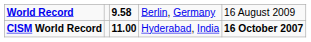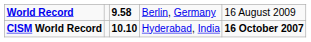 <table class="wikitable">
 <tr>
 <td><strong><a href='#'>World Record</a></strong></td>
 <td></td>
 <td><strong>9.58</strong></td>
 <td><a href='#'>Berlin</a>, <a href='#'>Germany</a></td>
 <td>16 August 2009</td>
 </tr>
 <tr>
 <td><strong><a href='#'>CISM</a> World Record</strong></td>
 <td></td>
-<td><strong>11.00</strong></td>
+<td><strong>10.10</strong></td>
 <td><a href='#'>Hyderabad</a>, <a href='#'>India</a></td>
 <td><strong>16 October 2007</strong></td>
 </tr>
 </table>
